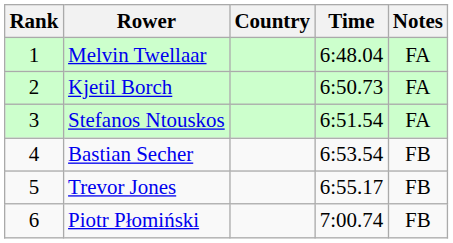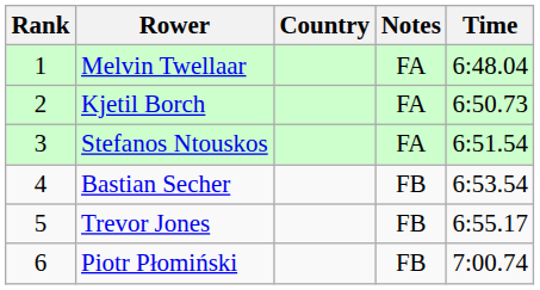 <table class="wikitable" style="text-align:center">
 <tr>
 <th>Rank</th>
 <th>Rower</th>
 <th>Country</th>
+<th>Notes</th>
 <th>Time</th>
-<th>Notes</th>
 </tr>
 <tr bgcolor=ccffcc>
 <td>1</td>
 <td align="left"><a href='#'>Melvin Twellaar</a></td>
 <td align="left"></td>
+<td>FA</td>
 <td>6:48.04</td>
-<td>FA</td>
 </tr>
 <tr bgcolor=ccffcc>
 <td>2</td>
 <td align="left"><a href='#'>Kjetil Borch</a></td>
 <td align="left"></td>
+<td>FA</td>
 <td>6:50.73</td>
-<td>FA</td>
 </tr>
 <tr bgcolor=ccffcc>
 <td>3</td>
 <td align="left"><a href='#'>Stefanos Ntouskos</a></td>
 <td align="left"></td>
+<td>FA</td>
 <td>6:51.54</td>
-<td>FA</td>
 </tr>
 <tr>
 <td>4</td>
 <td align="left"><a href='#'>Bastian Secher</a></td>
 <td align="left"></td>
+<td>FB</td>
 <td>6:53.54</td>
-<td>FB</td>
 </tr>
 <tr>
 <td>5</td>
 <td align="left"><a href='#'>Trevor Jones</a></td>
 <td align="left"></td>
+<td>FB</td>
 <td>6:55.17</td>
-<td>FB</td>
 </tr>
 <tr>
 <td>6</td>
 <td align="left"><a href='#'>Piotr Płomiński</a></td>
 <td align="left"></td>
+<td>FB</td>
 <td>7:00.74</td>
-<td>FB</td>
 </tr>
 </table>
